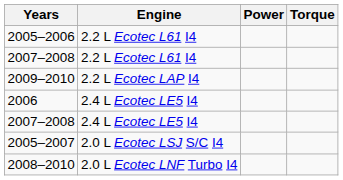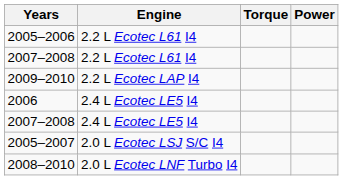 <table class=wikitable>
 <tr>
 <th>Years</th>
 <th>Engine</th>
+<th>Torque</th>
 <th>Power</th>
-<th>Torque</th>
 </tr>
 <tr>
 <td>2005–2006</td>
 <td>2.2 L <em><a href='#'>Ecotec L61</a></em> <a href='#'>I4</a></td>
 <td></td>
 <td></td>
 </tr>
 <tr>
 <td>2007–2008</td>
 <td>2.2 L <em><a href='#'>Ecotec L61</a></em> <a href='#'>I4</a></td>
 <td></td>
 <td></td>
 </tr>
 <tr>
 <td>2009–2010</td>
 <td>2.2 L <em><a href='#'>Ecotec LAP</a></em> <a href='#'>I4</a></td>
 <td></td>
 <td></td>
 </tr>
 <tr>
 <td>2006</td>
 <td>2.4 L <em><a href='#'>Ecotec LE5</a></em> <a href='#'>I4</a></td>
 <td></td>
 <td></td>
 </tr>
 <tr>
 <td>2007–2008</td>
 <td>2.4 L <em><a href='#'>Ecotec LE5</a></em> <a href='#'>I4</a></td>
 <td></td>
 <td></td>
 </tr>
 <tr>
 <td>2005–2007</td>
 <td>2.0 L <em><a href='#'>Ecotec LSJ</a></em> <a href='#'>S/C</a> <a href='#'>I4</a></td>
 <td></td>
 <td></td>
 </tr>
 <tr>
 <td>2008–2010</td>
 <td>2.0 L <em><a href='#'>Ecotec LNF</a></em> <a href='#'>Turbo</a> <a href='#'>I4</a></td>
 <td></td>
 <td></td>
 </tr>
 </table>
